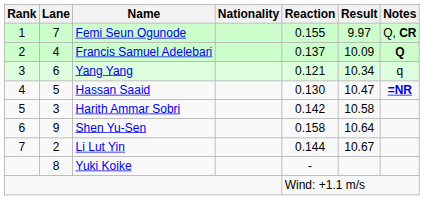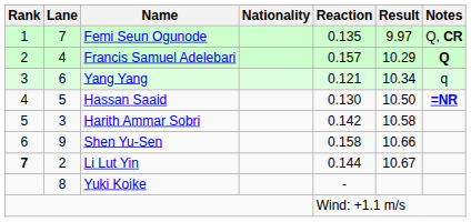 <table class="wikitable sortable" style="text-align:center">
 <tr>
 <th>Rank</th>
 <th>Lane</th>
 <th>Name</th>
 <th>Nationality</th>
 <th>Reaction</th>
 <th>Result</th>
 <th>Notes</th>
 </tr>
 <tr style="background:#cfc;">
 <td>1</td>
 <td>7</td>
 <td align=left><a href='#'>Femi Seun Ogunode</a></td>
 <td align=left></td>
-<td>0.155</td>
+<td>0.135</td>
 <td>9.97</td>
 <td>Q, <strong>CR</strong></td>
 </tr>
 <tr style="background:#cfc;">
 <td>2</td>
 <td>4</td>
 <td align=left><a href='#'>Francis Samuel Adelebari</a></td>
 <td align=left></td>
-<td>0.137</td>
-<td>10.09</td>
+<td>0.157</td>
+<td>10.29</td>
 <td><strong>Q</strong></td>
 </tr>
 <tr style="background:#ddffdd;">
 <td>3</td>
 <td>6</td>
 <td align=left><a href='#'>Yang Yang</a></td>
 <td align=left></td>
 <td>0.121</td>
 <td>10.34</td>
 <td>q</td>
 </tr>
 <tr>
 <td>4</td>
 <td>5</td>
 <td align=left><a href='#'>Hassan Saaid</a></td>
 <td align=left></td>
 <td>0.130</td>
-<td>10.47</td>
+<td>10.50</td>
 <td><strong><a href='#'>=NR</a></strong></td>
 </tr>
 <tr>
 <td>5</td>
 <td>3</td>
 <td align=left><a href='#'>Harith Ammar Sobri</a></td>
 <td align=left></td>
 <td>0.142</td>
 <td>10.58</td>
 <td></td>
 </tr>
 <tr>
 <td>6</td>
 <td>9</td>
 <td align=left><a href='#'>Shen Yu-Sen</a></td>
 <td align=left></td>
 <td>0.158</td>
-<td>10.64</td>
+<td>10.66</td>
 <td></td>
 </tr>
 <tr>
-<td>7</td>
+<td><strong>7</strong></td>
 <td>2</td>
 <td align=left><a href='#'>Li Lut Yin</a></td>
 <td align=left></td>
 <td>0.144</td>
 <td>10.67</td>
 <td></td>
 </tr>
 <tr>
 <td></td>
 <td>8</td>
 <td align=left><a href='#'>Yuki Koike</a></td>
 <td align=left></td>
 <td>-</td>
 <td></td>
 <td></td>
 </tr>
 <tr class="sortbottom">
 <td colspan=4></td>
 <td colspan="3" style="text-align:left;">Wind: +1.1 m/s</td>
 </tr>
 </table>
